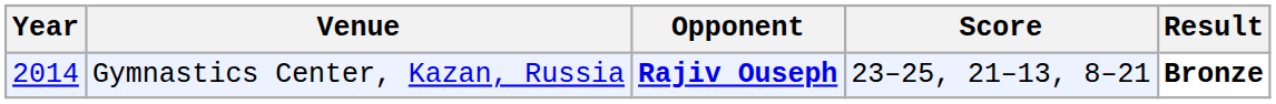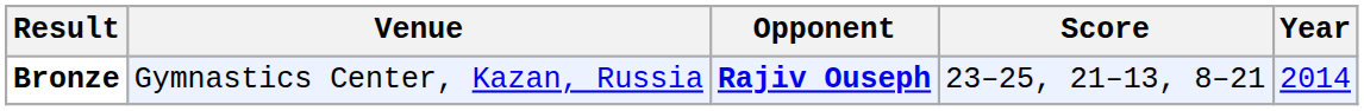 <table class="sortable wikitable" style="font-size: 90%;">
 <tr>
-<th>Year</th>
+<th>Result</th>
 <th>Venue</th>
 <th>Opponent</th>
 <th>Score</th>
-<th>Result</th>
+<th>Year</th>
 </tr>
 <tr style="background:#ECF2FF">
-<td align="center"><a href='#'>2014</a></td>
+<td style="text-align:left; background:white"> <strong>Bronze</strong></td>
 <td align="left">Gymnastics Center, <a href='#'>Kazan, Russia</a></td>
 <td align="left"><strong> <a href='#'>Rajiv Ouseph</a></strong></td>
 <td align="left">23–25, 21–13, 8–21</td>
-<td style="text-align:left; background:white"> <strong>Bronze</strong></td>
+<td align="center"><a href='#'>2014</a></td>
 </tr>
 </table>
